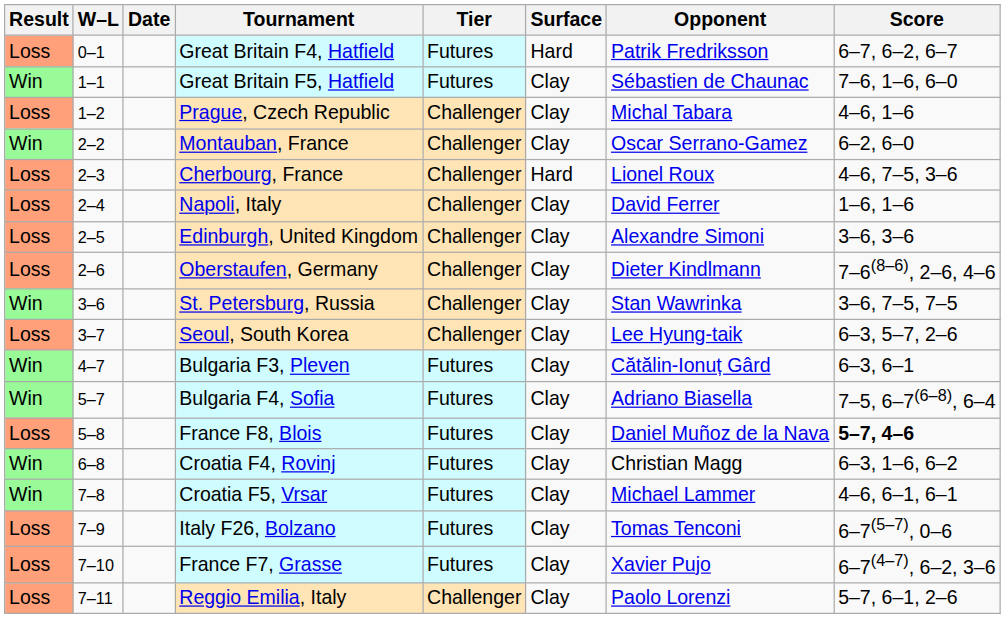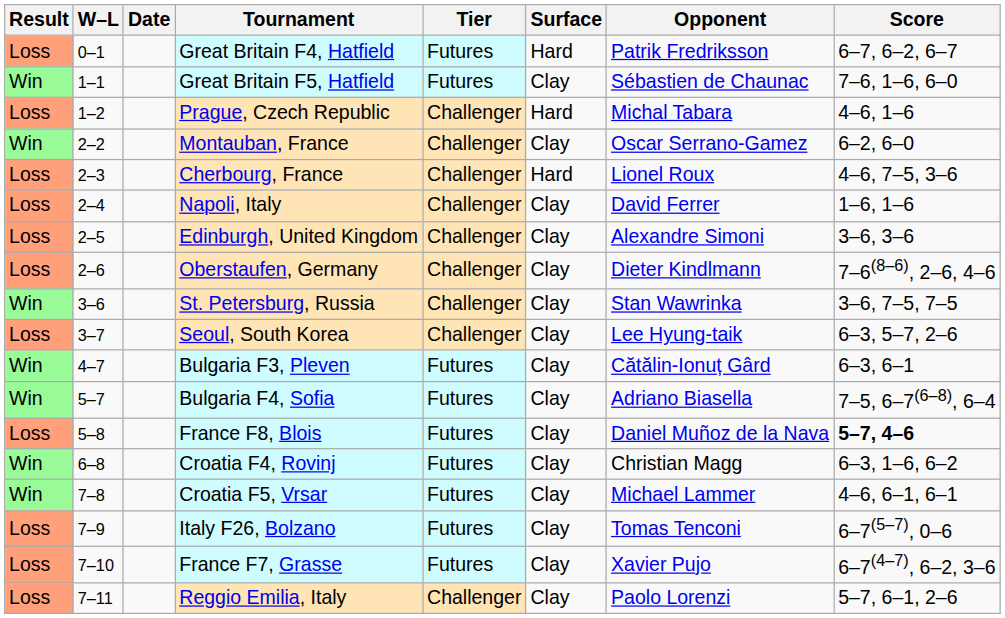 <table class="sortable wikitable">
 <tr>
 <th>Result</th>
 <th class="unsortable">W–L</th>
 <th>Date</th>
 <th>Tournament</th>
 <th>Tier</th>
 <th>Surface</th>
 <th>Opponent</th>
 <th class="unsortable">Score</th>
 </tr>
 <tr>
 <td style="background:#ffa07a;">Loss</td>
 <td><small>0–1</small></td>
 <td></td>
 <td style="background:#cffcff;">Great Britain F4, <a href='#'>Hatfield</a></td>
 <td style="background:#cffcff;">Futures</td>
 <td>Hard</td>
 <td> <a href='#'>Patrik Fredriksson</a></td>
 <td>6–7, 6–2, 6–7</td>
 </tr>
 <tr>
 <td style="background:#98fb98;">Win</td>
 <td><small>1–1</small></td>
 <td></td>
 <td style="background:#cffcff;">Great Britain F5, <a href='#'>Hatfield</a></td>
 <td style="background:#cffcff;">Futures</td>
 <td>Clay</td>
 <td> <a href='#'>Sébastien de Chaunac</a></td>
 <td>7–6, 1–6, 6–0</td>
 </tr>
 <tr>
 <td style="background:#ffa07a;">Loss</td>
 <td><small>1–2</small></td>
 <td></td>
 <td style="background:moccasin;"><a href='#'>Prague</a>, Czech Republic</td>
 <td style="background:moccasin;">Challenger</td>
-<td>Clay</td>
+<td>Hard</td>
 <td> <a href='#'>Michal Tabara</a></td>
 <td>4–6, 1–6</td>
 </tr>
 <tr>
 <td style="background:#98fb98;">Win</td>
 <td><small>2–2</small></td>
 <td></td>
 <td style="background:moccasin;"><a href='#'>Montauban</a>, France</td>
 <td style="background:moccasin;">Challenger</td>
 <td>Clay</td>
 <td> <a href='#'>Oscar Serrano-Gamez</a></td>
 <td>6–2, 6–0</td>
 </tr>
 <tr>
 <td style="background:#ffa07a;">Loss</td>
 <td><small>2–3</small></td>
 <td></td>
 <td style="background:moccasin;"><a href='#'>Cherbourg</a>, France</td>
 <td style="background:moccasin;">Challenger</td>
 <td>Hard</td>
 <td> <a href='#'>Lionel Roux</a></td>
 <td>4–6, 7–5, 3–6</td>
 </tr>
 <tr>
 <td style="background:#ffa07a;">Loss</td>
 <td><small>2–4</small></td>
 <td></td>
 <td style="background:moccasin;"><a href='#'>Napoli</a>, Italy</td>
 <td style="background:moccasin;">Challenger</td>
 <td>Clay</td>
 <td> <a href='#'>David Ferrer</a></td>
 <td>1–6, 1–6</td>
 </tr>
 <tr>
 <td style="background:#ffa07a;">Loss</td>
 <td><small>2–5</small></td>
 <td></td>
 <td style="background:moccasin;"><a href='#'>Edinburgh</a>, United Kingdom</td>
 <td style="background:moccasin;">Challenger</td>
 <td>Clay</td>
 <td> <a href='#'>Alexandre Simoni</a></td>
 <td>3–6, 3–6</td>
 </tr>
 <tr>
 <td style="background:#ffa07a;">Loss</td>
 <td><small>2–6</small></td>
 <td></td>
 <td style="background:moccasin;"><a href='#'>Oberstaufen</a>, Germany</td>
 <td style="background:moccasin;">Challenger</td>
 <td>Clay</td>
 <td> <a href='#'>Dieter Kindlmann</a></td>
 <td>7–6<sup>(8–6)</sup>, 2–6, 4–6</td>
 </tr>
 <tr>
 <td style="background:#98fb98;">Win</td>
 <td><small>3–6</small></td>
 <td></td>
 <td style="background:moccasin;"><a href='#'>St. Petersburg</a>, Russia</td>
 <td style="background:moccasin;">Challenger</td>
 <td>Clay</td>
 <td> <a href='#'>Stan Wawrinka</a></td>
 <td>3–6, 7–5, 7–5</td>
 </tr>
 <tr>
 <td style="background:#ffa07a;">Loss</td>
 <td><small>3–7</small></td>
 <td></td>
 <td style="background:moccasin;"><a href='#'>Seoul</a>, South Korea</td>
 <td style="background:moccasin;">Challenger</td>
 <td>Clay</td>
 <td> <a href='#'>Lee Hyung-taik</a></td>
 <td>6–3, 5–7, 2–6</td>
 </tr>
 <tr>
 <td style="background:#98fb98;">Win</td>
 <td><small>4–7</small></td>
 <td></td>
 <td style="background:#cffcff;">Bulgaria F3, <a href='#'>Pleven</a></td>
 <td style="background:#cffcff;">Futures</td>
 <td>Clay</td>
 <td> <a href='#'>Cătălin-Ionuț Gârd</a></td>
 <td>6–3, 6–1</td>
 </tr>
 <tr>
 <td style="background:#98fb98;">Win</td>
 <td><small>5–7</small></td>
 <td></td>
 <td style="background:#cffcff;">Bulgaria F4, <a href='#'>Sofia</a></td>
 <td style="background:#cffcff;">Futures</td>
 <td>Clay</td>
 <td> <a href='#'>Adriano Biasella</a></td>
 <td>7–5, 6–7<sup>(6–8)</sup>, 6–4</td>
 </tr>
 <tr>
 <td style="background:#ffa07a;">Loss</td>
 <td><small>5–8</small></td>
 <td></td>
 <td style="background:#cffcff;">France F8, <a href='#'>Blois</a></td>
 <td style="background:#cffcff;">Futures</td>
 <td>Clay</td>
 <td> <a href='#'>Daniel Muñoz de la Nava</a></td>
 <td><strong>5–7, 4–6</strong></td>
 </tr>
 <tr>
 <td style="background:#98fb98;">Win</td>
 <td><small>6–8</small></td>
 <td></td>
 <td style="background:#cffcff;">Croatia F4, <a href='#'>Rovinj</a></td>
 <td style="background:#cffcff;">Futures</td>
 <td>Clay</td>
 <td> Christian Magg</td>
 <td>6–3, 1–6, 6–2</td>
 </tr>
 <tr>
 <td style="background:#98fb98;">Win</td>
 <td><small>7–8</small></td>
 <td></td>
 <td style="background:#cffcff;">Croatia F5, <a href='#'>Vrsar</a></td>
 <td style="background:#cffcff;">Futures</td>
 <td>Clay</td>
 <td> <a href='#'>Michael Lammer</a></td>
 <td>4–6, 6–1, 6–1</td>
 </tr>
 <tr>
 <td style="background:#ffa07a;">Loss</td>
 <td><small>7–9</small></td>
 <td></td>
 <td style="background:#cffcff;">Italy F26, <a href='#'>Bolzano</a></td>
 <td style="background:#cffcff;">Futures</td>
 <td>Clay</td>
 <td> <a href='#'>Tomas Tenconi</a></td>
 <td>6–7<sup>(5–7)</sup>, 0–6</td>
 </tr>
 <tr>
 <td style="background:#ffa07a;">Loss</td>
 <td><small>7–10</small></td>
 <td></td>
 <td style="background:#cffcff;">France F7, <a href='#'>Grasse</a></td>
 <td style="background:#cffcff;">Futures</td>
 <td>Clay</td>
 <td> <a href='#'>Xavier Pujo</a></td>
 <td>6–7<sup>(4–7)</sup>, 6–2, 3–6</td>
 </tr>
 <tr>
 <td style="background:#ffa07a;">Loss</td>
 <td><small>7–11</small></td>
 <td></td>
 <td style="background:moccasin;"><a href='#'>Reggio Emilia</a>, Italy</td>
 <td style="background:moccasin;">Challenger</td>
 <td>Clay</td>
 <td> <a href='#'>Paolo Lorenzi</a></td>
 <td>5–7, 6–1, 2–6</td>
 </tr>
 </table>
